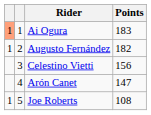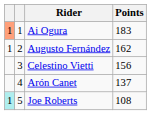 <table class="wikitable" style="font-size: 85%;">
 <tr>
 <th></th>
 <th></th>
 <th>Rider</th>
 <th>Points</th>
 </tr>
 <tr>
 <td style="background: lightsalmon;"> 1</td>
 <td align=center>1</td>
 <td> <a href='#'>Ai Ogura</a></td>
 <td align=left>183</td>
 </tr>
 <tr>
 <td> 1</td>
 <td align=center>2</td>
 <td> <a href='#'>Augusto Fernández</a></td>
-<td align=left>182</td>
+<td align=left>162</td>
 </tr>
 <tr>
 <td></td>
 <td align=center>3</td>
 <td> <a href='#'>Celestino Vietti</a></td>
 <td align=left>156</td>
 </tr>
 <tr>
 <td></td>
 <td align=center>4</td>
 <td> <a href='#'>Arón Canet</a></td>
-<td align=left>147</td>
+<td align=left>137</td>
 </tr>
 <tr>
-<td> 1</td>
+<td style="background: paleturquoise;"> 1</td>
 <td align=center>5</td>
 <td> <a href='#'>Joe Roberts</a></td>
 <td align=left>108</td>
 </tr>
 </table>
